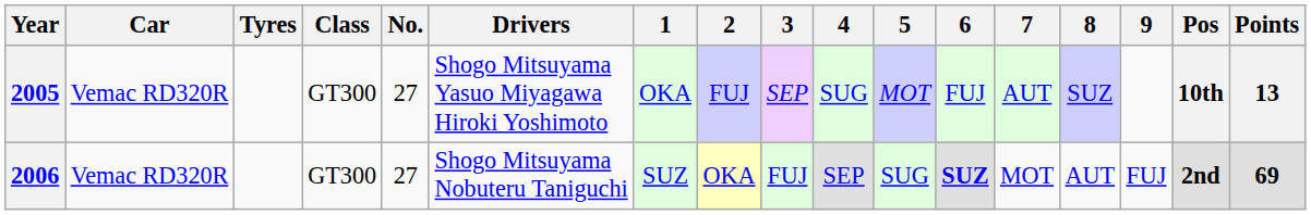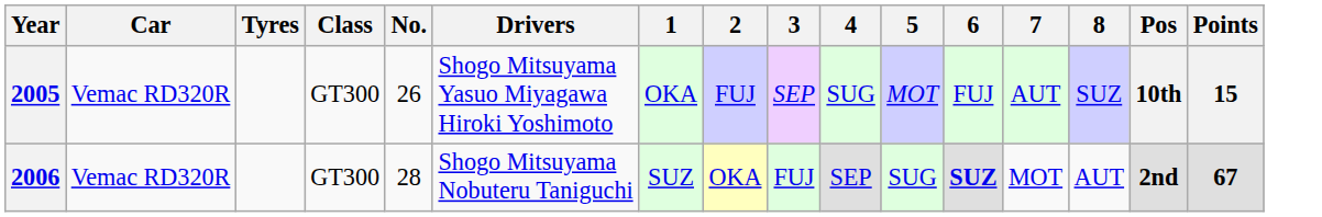 <table class="wikitable" style="text-align:center; font-size:90%">
 <tr>
 <th>Year</th>
 <th>Car</th>
 <th>Tyres</th>
 <th>Class</th>
 <th>No.</th>
 <th>Drivers</th>
 <th>1</th>
 <th>2</th>
 <th>3</th>
 <th>4</th>
 <th>5</th>
 <th>6</th>
 <th>7</th>
 <th>8</th>
-<th>9</th>
 <th>Pos</th>
 <th>Points</th>
 </tr>
 <tr>
 <th><a href='#'>2005</a></th>
 <td><a href='#'>Vemac RD320R</a></td>
 <td></td>
 <td>GT300</td>
-<td>27</td>
+<td>26</td>
 <td align="left"> <a href='#'>Shogo Mitsuyama</a><br> <a href='#'>Yasuo Miyagawa</a><br> <a href='#'>Hiroki Yoshimoto</a></td>
 <td style="background:#dfffdf;"><a href='#'>OKA</a><br></td>
 <td style="background:#cfcfff;"><a href='#'>FUJ</a><br></td>
 <td style="background:#efcfff;"><a href='#'><em>SEP</em></a><br></td>
 <td style="background:#dfffdf;"><a href='#'>SUG</a><br></td>
 <td style="background:#cfcfff;"><a href='#'><em>MOT</em></a><br></td>
 <td style="background:#dfffdf;"><a href='#'>FUJ</a><br></td>
 <td style="background:#dfffdf;"><a href='#'>AUT</a><br></td>
 <td style="background:#cfcfff;"><a href='#'>SUZ</a><br></td>
-<td></td>
 <th>10th</th>
-<th>13</th>
+<th>15</th>
 </tr>
 <tr>
 <th><a href='#'>2006</a></th>
 <td><a href='#'>Vemac RD320R</a></td>
 <td></td>
 <td>GT300</td>
-<td>27</td>
+<td>28</td>
 <td align="left"> <a href='#'>Shogo Mitsuyama</a><br> <a href='#'>Nobuteru Taniguchi</a></td>
 <td style="background:#dfffdf;"><a href='#'>SUZ</a><br></td>
 <td style="background:#ffffbf;"><a href='#'>OKA</a><br></td>
 <td style="background:#dfffdf;"><a href='#'>FUJ</a><br></td>
 <td style="background:#dfdfdf;"><a href='#'>SEP</a><br></td>
 <td style="background:#dfffdf;"><a href='#'>SUG</a><br></td>
 <td style="background:#dfdfdf;"><strong><a href='#'>SUZ</a><br></strong></td>
 <td><a href='#'>MOT</a></td>
 <td><a href='#'>AUT</a></td>
-<td><a href='#'>FUJ</a></td>
 <td style="background:#dfdfdf;"><strong>2nd</strong></td>
-<td style="background:#dfdfdf;"><strong>69</strong></td>
+<td style="background:#dfdfdf;"><strong>67</strong></td>
 </tr>
 </table>
